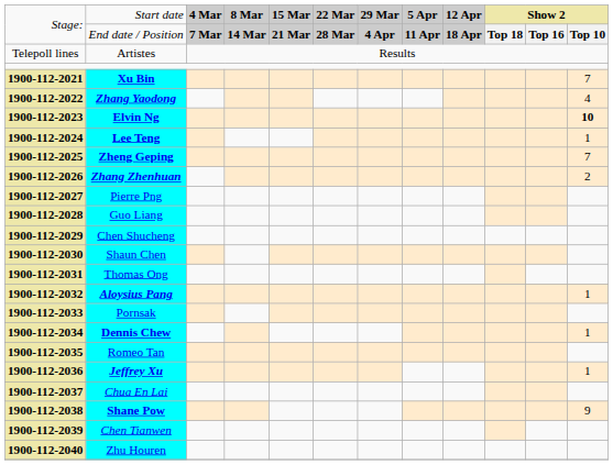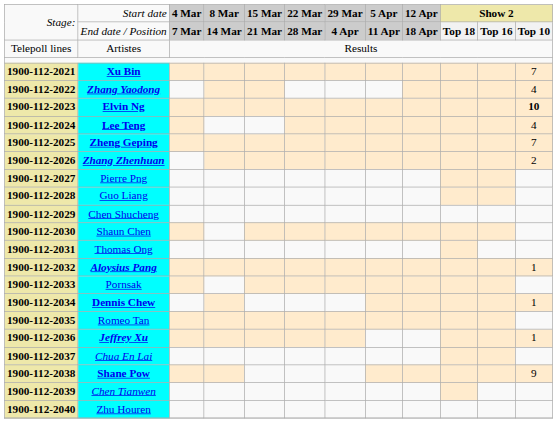 <table class="wikitable">
 <tr>
 <td colspan=1 align="right" rowspan=2><em>Stage:</em></td>
 <td colspan=1 align="right"><em>Start date</em></td>
 <td colspan=1 bgcolor="#CCCCCC" align="center"><strong>4 Mar</strong></td>
 <td colspan=1 bgcolor="#CCCCCC" align="center"><strong>8 Mar</strong></td>
 <td colspan=1 bgcolor="#CCCCCC" align="center"><strong>15 Mar</strong></td>
 <td colspan=1 bgcolor="#CCCCCC" align="center"><strong>22 Mar</strong></td>
 <td colspan=1 bgcolor="#CCCCCC" align="center"><strong>29 Mar</strong></td>
 <td colspan=1 bgcolor="#CCCCCC" align="center"><strong>5 Apr</strong></td>
 <td colspan=1 bgcolor="#CCCCCC" align="center"><strong>12 Apr</strong></td>
 <td colspan=3 bgcolor="palegoldenrod" align="center"><strong>Show 2</strong></td>
 </tr>
 <tr>
 <td colspan=1 align="right"><em>End date / Position</em></td>
 <td colspan=1 bgcolor="#CCCCCC" align="center"><strong>7 Mar</strong></td>
 <td colspan=1 bgcolor="#CCCCCC" align="center"><strong>14 Mar</strong></td>
 <td colspan=1 bgcolor="#CCCCCC" align="center"><strong>21 Mar</strong></td>
 <td colspan=1 bgcolor="#CCCCCC" align="center"><strong>28 Mar</strong></td>
 <td colspan=1 bgcolor="#CCCCCC" align="center"><strong>4 Apr</strong></td>
 <td colspan=1 bgcolor="#CCCCCC" align="center"><strong>11 Apr</strong></td>
 <td colspan=1 bgcolor="#CCCCCC" align="center"><strong>18 Apr</strong></td>
 <th align="center">Top 18</th>
 <th align="center">Top 16</th>
 <th align="center">Top 10</th>
 </tr>
 <tr>
 <td colspan=1 align="center">Telepoll lines</td>
 <td colspan=1 align="center">Artistes</td>
 <td colspan=10 align="center">Results</td>
 </tr>
 <tr>
 <td colspan=12><div></div></td>
 </tr>
 <tr>
 <td bgcolor="palegoldenrod" align="center"><strong>1900-112-2021</strong></td>
 <td bgcolor="cyan" align="center"><strong><a href='#'>Xu Bin</a></strong></td>
 <td bgcolor="#FFEBCD"></td>
 <td bgcolor="#FFEBCD"></td>
 <td bgcolor="#FFEBCD"></td>
 <td bgcolor="#FFEBCD"></td>
 <td bgcolor="#FFEBCD"></td>
 <td bgcolor="#FFEBCD"></td>
 <td bgcolor="#FFEBCD"></td>
 <td bgcolor="#FFEBCD"></td>
 <td bgcolor="#FFEBCD"></td>
 <td bgcolor="#FFEBCD" align="center">7</td>
 </tr>
 <tr>
 <td bgcolor="palegoldenrod" align="center"><strong>1900-112-2022</strong></td>
 <td bgcolor="cyan" align="center"><strong><em><a href='#'>Zhang Yaodong</a></em></strong></td>
 <td></td>
 <td bgcolor="#FFEBCD"></td>
 <td bgcolor="#FFEBCD"></td>
 <td></td>
 <td></td>
 <td></td>
 <td bgcolor="#FFEBCD"></td>
 <td bgcolor="#FFEBCD"></td>
 <td bgcolor="#FFEBCD"></td>
 <td bgcolor="#FFEBCD" align="center">4</td>
 </tr>
 <tr>
 <td bgcolor="palegoldenrod" align="center"><strong>1900-112-2023</strong></td>
 <td bgcolor="cyan" align="center"><strong><a href='#'>Elvin Ng</a></strong></td>
 <td bgcolor="#FFEBCD"></td>
 <td bgcolor="#FFEBCD"></td>
 <td bgcolor="#FFEBCD"></td>
 <td bgcolor="#FFEBCD"></td>
 <td bgcolor="#FFEBCD"></td>
 <td bgcolor="#FFEBCD"></td>
 <td bgcolor="#FFEBCD"></td>
 <td bgcolor="#FFEBCD"></td>
 <td bgcolor="#FFEBCD"></td>
 <td bgcolor="#FFEBCD" align="center"><strong>10</strong></td>
 </tr>
 <tr>
 <td bgcolor="palegoldenrod" align="center"><strong>1900-112-2024</strong></td>
 <td bgcolor="cyan" align="center"><strong><a href='#'>Lee Teng</a></strong></td>
 <td bgcolor="#FFEBCD"></td>
 <td></td>
 <td></td>
 <td bgcolor="#FFEBCD"></td>
 <td bgcolor="#FFEBCD"></td>
 <td bgcolor="#FFEBCD"></td>
 <td bgcolor="#FFEBCD"></td>
 <td bgcolor="#FFEBCD"></td>
 <td bgcolor="#FFEBCD"></td>
-<td bgcolor="#FFEBCD" align="center">1</td>
+<td bgcolor="#FFEBCD" align="center">4</td>
 </tr>
 <tr>
 <td bgcolor="palegoldenrod" align="center"><strong>1900-112-2025</strong></td>
 <td bgcolor="cyan" align="center"><strong><a href='#'>Zheng Geping</a></strong></td>
 <td bgcolor="#FFEBCD"></td>
 <td bgcolor="#FFEBCD"></td>
 <td bgcolor="#FFEBCD"></td>
 <td bgcolor="#FFEBCD"></td>
 <td bgcolor="#FFEBCD"></td>
 <td bgcolor="#FFEBCD"></td>
 <td bgcolor="#FFEBCD"></td>
 <td bgcolor="#FFEBCD"></td>
 <td bgcolor="#FFEBCD"></td>
 <td bgcolor="#FFEBCD" align="center">7</td>
 </tr>
 <tr>
 <td bgcolor="palegoldenrod" align="center"><strong>1900-112-2026</strong></td>
 <td bgcolor="cyan" align="center"><strong><em><a href='#'>Zhang Zhenhuan</a></em></strong></td>
 <td></td>
 <td bgcolor="#FFEBCD"></td>
 <td bgcolor="#FFEBCD"></td>
 <td bgcolor="#FFEBCD"></td>
 <td bgcolor="#FFEBCD"></td>
 <td bgcolor="#FFEBCD"></td>
 <td bgcolor="#FFEBCD"></td>
 <td bgcolor="#FFEBCD"></td>
 <td bgcolor="#FFEBCD"></td>
 <td bgcolor="#FFEBCD" align="center">2</td>
 </tr>
 <tr>
 <td bgcolor="palegoldenrod" align="center"><strong>1900-112-2027</strong></td>
 <td bgcolor="cyan" align="center"><a href='#'>Pierre Png</a></td>
 <td></td>
 <td></td>
 <td></td>
 <td></td>
 <td></td>
 <td></td>
 <td></td>
 <td bgcolor="#FFEBCD"></td>
 <td bgcolor="#FFEBCD"></td>
 <td></td>
 </tr>
 <tr>
 <td bgcolor="palegoldenrod" align="center"><strong>1900-112-2028</strong></td>
 <td bgcolor="cyan" align="center"><a href='#'>Guo Liang</a></td>
 <td></td>
 <td></td>
 <td></td>
 <td></td>
 <td></td>
 <td></td>
 <td></td>
 <td bgcolor="#FFEBCD"></td>
 <td bgcolor="#FFEBCD"></td>
 <td></td>
 </tr>
 <tr>
 <td bgcolor="palegoldenrod" align="center"><strong>1900-112-2029</strong></td>
 <td bgcolor="cyan" align="center"><a href='#'>Chen Shucheng</a></td>
 <td></td>
 <td></td>
 <td></td>
 <td></td>
 <td></td>
 <td></td>
 <td></td>
 <td></td>
 <td></td>
 <td></td>
 </tr>
 <tr>
 <td bgcolor="palegoldenrod" align="center"><strong>1900-112-2030</strong></td>
 <td bgcolor="cyan" align="center"><a href='#'>Shaun Chen</a></td>
 <td bgcolor="#FFEBCD"></td>
 <td></td>
 <td bgcolor="#FFEBCD"></td>
 <td bgcolor="#FFEBCD"></td>
 <td bgcolor="#FFEBCD"></td>
 <td bgcolor="#FFEBCD"></td>
 <td bgcolor="#FFEBCD"></td>
 <td bgcolor="#FFEBCD"></td>
 <td bgcolor="#FFEBCD"></td>
 <td></td>
 </tr>
 <tr>
 <td bgcolor="palegoldenrod" align="center"><strong>1900-112-2031</strong></td>
 <td bgcolor="cyan" align="center"><a href='#'>Thomas Ong</a></td>
 <td></td>
 <td></td>
 <td></td>
 <td></td>
 <td></td>
 <td></td>
 <td></td>
 <td bgcolor="#FFEBCD"></td>
 <td></td>
 <td></td>
 </tr>
 <tr>
 <td bgcolor="palegoldenrod" align="center"><strong>1900-112-2032</strong></td>
 <td bgcolor="cyan" align="center"><strong><em><a href='#'>Aloysius Pang</a></em></strong></td>
 <td bgcolor="#FFEBCD"></td>
 <td bgcolor="#FFEBCD"></td>
 <td bgcolor="#FFEBCD"></td>
 <td bgcolor="#FFEBCD"></td>
 <td bgcolor="#FFEBCD"></td>
 <td bgcolor="#FFEBCD"></td>
 <td bgcolor="#FFEBCD"></td>
 <td bgcolor="#FFEBCD"></td>
 <td bgcolor="#FFEBCD"></td>
 <td bgcolor="#FFEBCD" align="center">1</td>
 </tr>
 <tr>
 <td bgcolor="palegoldenrod" align="center"><strong>1900-112-2033</strong></td>
 <td bgcolor="cyan" align="center"><a href='#'>Pornsak</a></td>
 <td bgcolor="#FFEBCD"></td>
 <td></td>
 <td bgcolor="#FFEBCD"></td>
 <td bgcolor="#FFEBCD"></td>
 <td bgcolor="#FFEBCD"></td>
 <td bgcolor="#FFEBCD"></td>
 <td bgcolor="#FFEBCD"></td>
 <td bgcolor="#FFEBCD"></td>
 <td bgcolor="#FFEBCD"></td>
 <td></td>
 </tr>
 <tr>
 <td bgcolor="palegoldenrod" align="center"><strong>1900-112-2034</strong></td>
 <td bgcolor="cyan" align="center"><strong><a href='#'>Dennis Chew</a></strong></td>
 <td></td>
 <td bgcolor="#FFEBCD"></td>
 <td></td>
 <td></td>
 <td></td>
 <td bgcolor="#FFEBCD"></td>
 <td bgcolor="#FFEBCD"></td>
 <td bgcolor="#FFEBCD"></td>
 <td bgcolor="#FFEBCD"></td>
 <td bgcolor="#FFEBCD" align="center">1</td>
 </tr>
 <tr>
 <td bgcolor="palegoldenrod" align="center"><strong>1900-112-2035</strong></td>
 <td bgcolor="cyan" align="center"><a href='#'>Romeo Tan</a></td>
 <td bgcolor="#FFEBCD"></td>
 <td bgcolor="#FFEBCD"></td>
 <td bgcolor="#FFEBCD"></td>
 <td bgcolor="#FFEBCD"></td>
 <td bgcolor="#FFEBCD"></td>
 <td bgcolor="#FFEBCD"></td>
 <td bgcolor="#FFEBCD"></td>
 <td bgcolor="#FFEBCD"></td>
 <td bgcolor="#FFEBCD"></td>
 <td></td>
 </tr>
 <tr>
 <td bgcolor="palegoldenrod" align="center"><strong>1900-112-2036</strong></td>
 <td bgcolor="cyan" align="center"><strong><em><a href='#'>Jeffrey Xu</a></em></strong></td>
 <td bgcolor="#FFEBCD"></td>
 <td bgcolor="#FFEBCD"></td>
 <td bgcolor="#FFEBCD"></td>
 <td bgcolor="#FFEBCD"></td>
 <td bgcolor="#FFEBCD"></td>
 <td></td>
 <td></td>
 <td bgcolor="#FFEBCD"></td>
 <td bgcolor="#FFEBCD"></td>
 <td bgcolor="#FFEBCD" align="center">1</td>
 </tr>
 <tr>
 <td bgcolor="palegoldenrod" align="center"><strong>1900-112-2037</strong></td>
 <td bgcolor="cyan" align="center"><em><a href='#'>Chua En Lai</a></em></td>
 <td></td>
 <td></td>
 <td></td>
 <td></td>
 <td></td>
 <td></td>
 <td></td>
 <td bgcolor="#FFEBCD"></td>
 <td bgcolor="#FFEBCD"></td>
 <td></td>
 </tr>
 <tr>
 <td bgcolor="palegoldenrod" align="center"><strong>1900-112-2038</strong></td>
 <td bgcolor="cyan" align="center"><strong><a href='#'>Shane Pow</a></strong></td>
 <td bgcolor="#FFEBCD"></td>
 <td bgcolor="#FFEBCD"></td>
 <td></td>
 <td></td>
 <td></td>
 <td bgcolor="#FFEBCD"></td>
 <td bgcolor="#FFEBCD"></td>
 <td bgcolor="#FFEBCD"></td>
 <td bgcolor="#FFEBCD"></td>
 <td bgcolor="#FFEBCD" align="center">9</td>
 </tr>
 <tr>
 <td bgcolor="palegoldenrod" align="center"><strong>1900-112-2039</strong></td>
 <td bgcolor="cyan" align="center"><em><a href='#'>Chen Tianwen</a> </em></td>
 <td></td>
 <td></td>
 <td></td>
 <td></td>
 <td></td>
 <td></td>
 <td></td>
 <td bgcolor="#FFEBCD"></td>
 <td></td>
 <td></td>
 </tr>
 <tr>
 <td bgcolor="palegoldenrod" align="center"><strong>1900-112-2040</strong></td>
 <td bgcolor="cyan" align="center"><a href='#'>Zhu Houren</a></td>
 <td></td>
 <td></td>
 <td></td>
 <td></td>
 <td></td>
 <td></td>
 <td></td>
 <td></td>
 <td></td>
 <td></td>
 </tr>
 <tr>
 </tr>
 </table>
